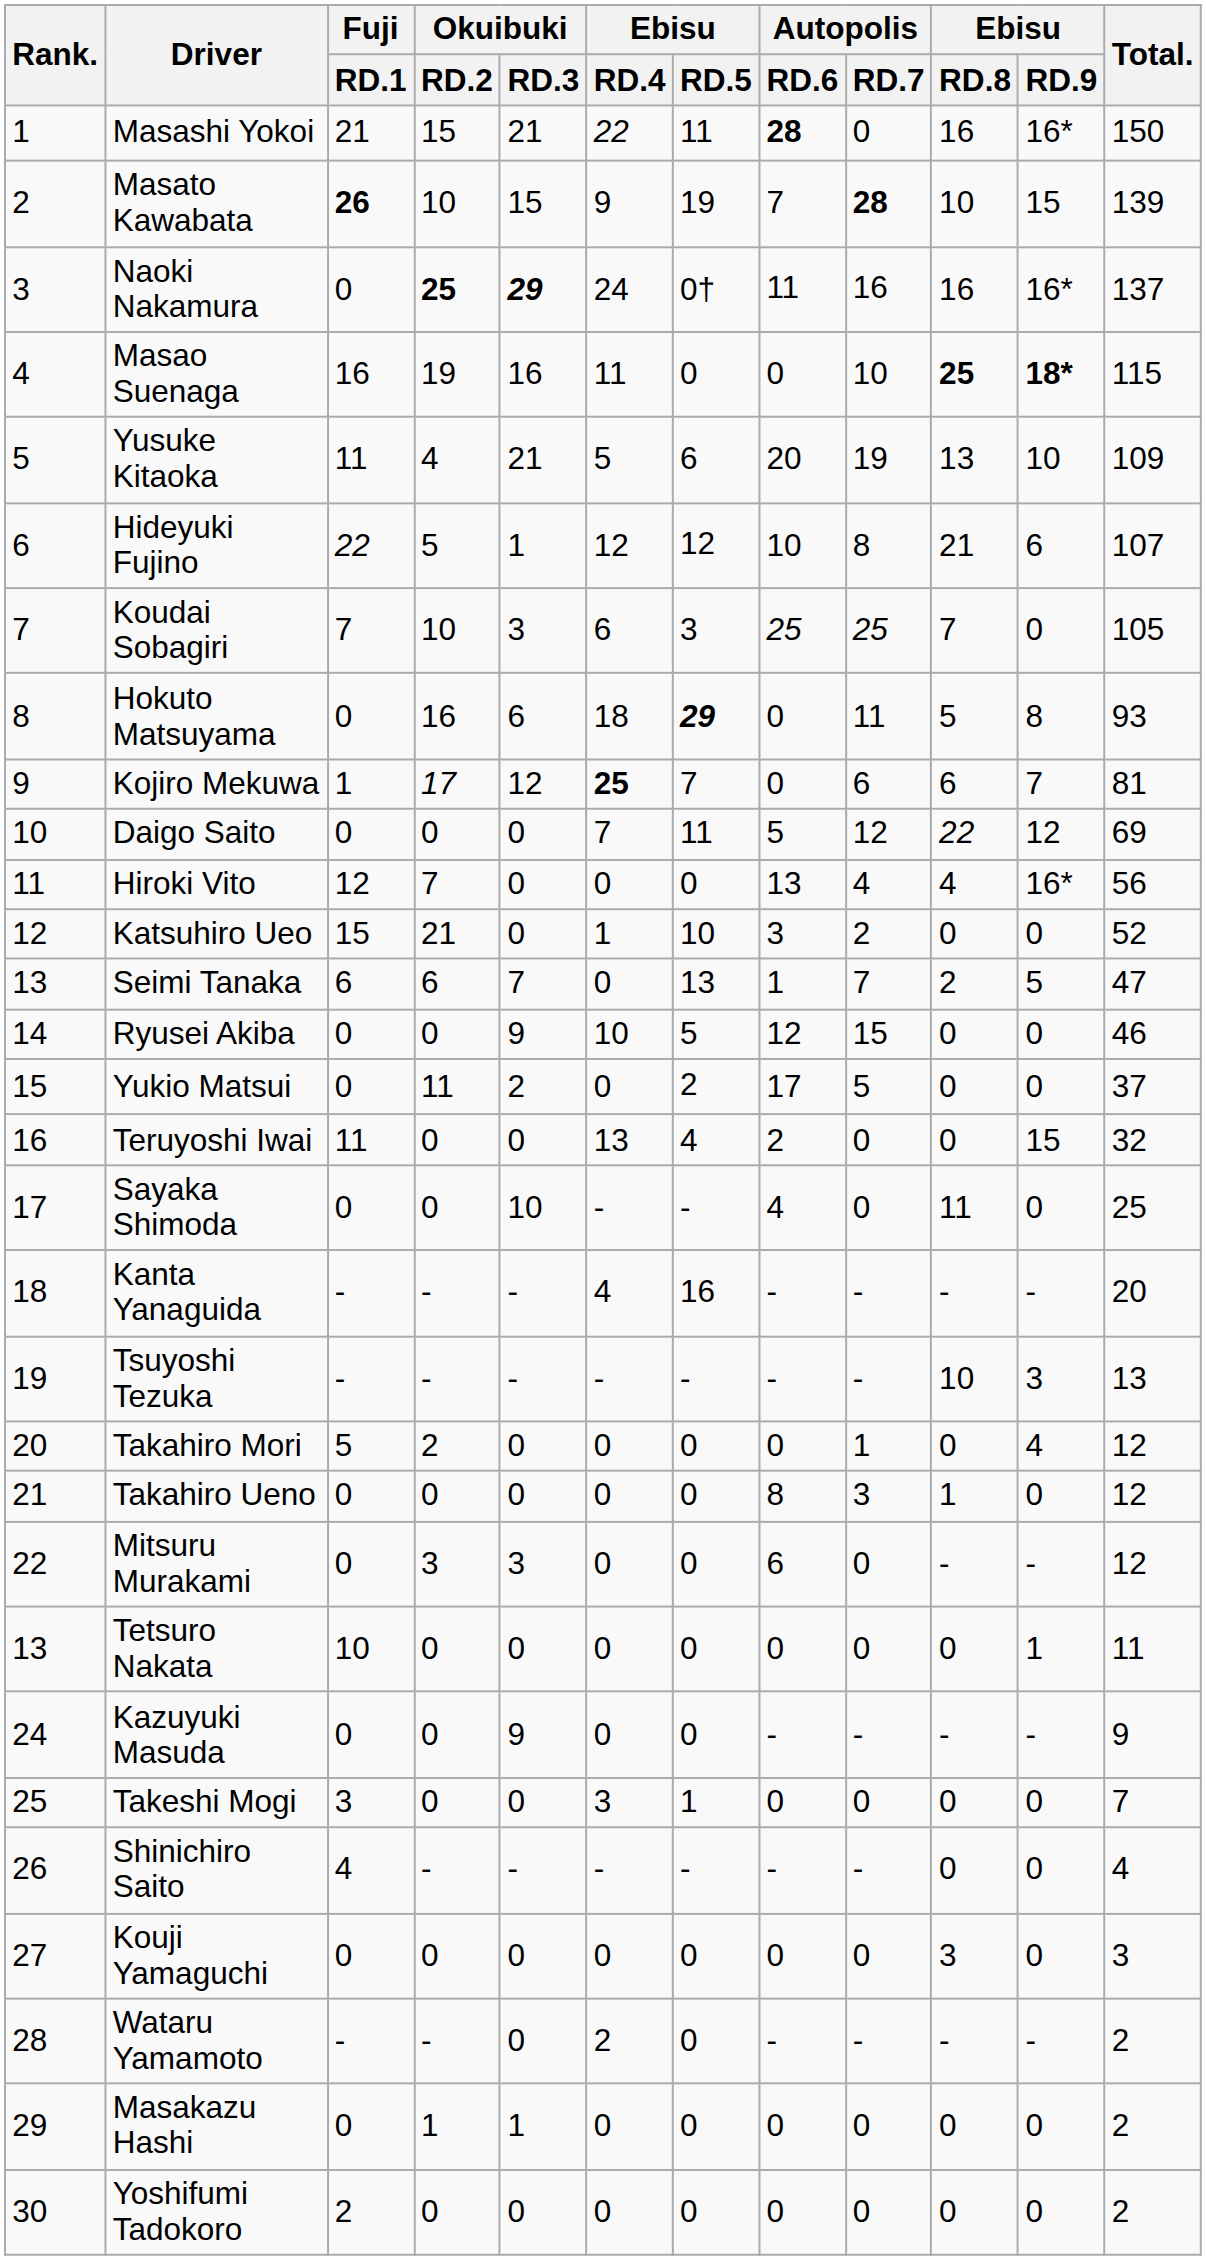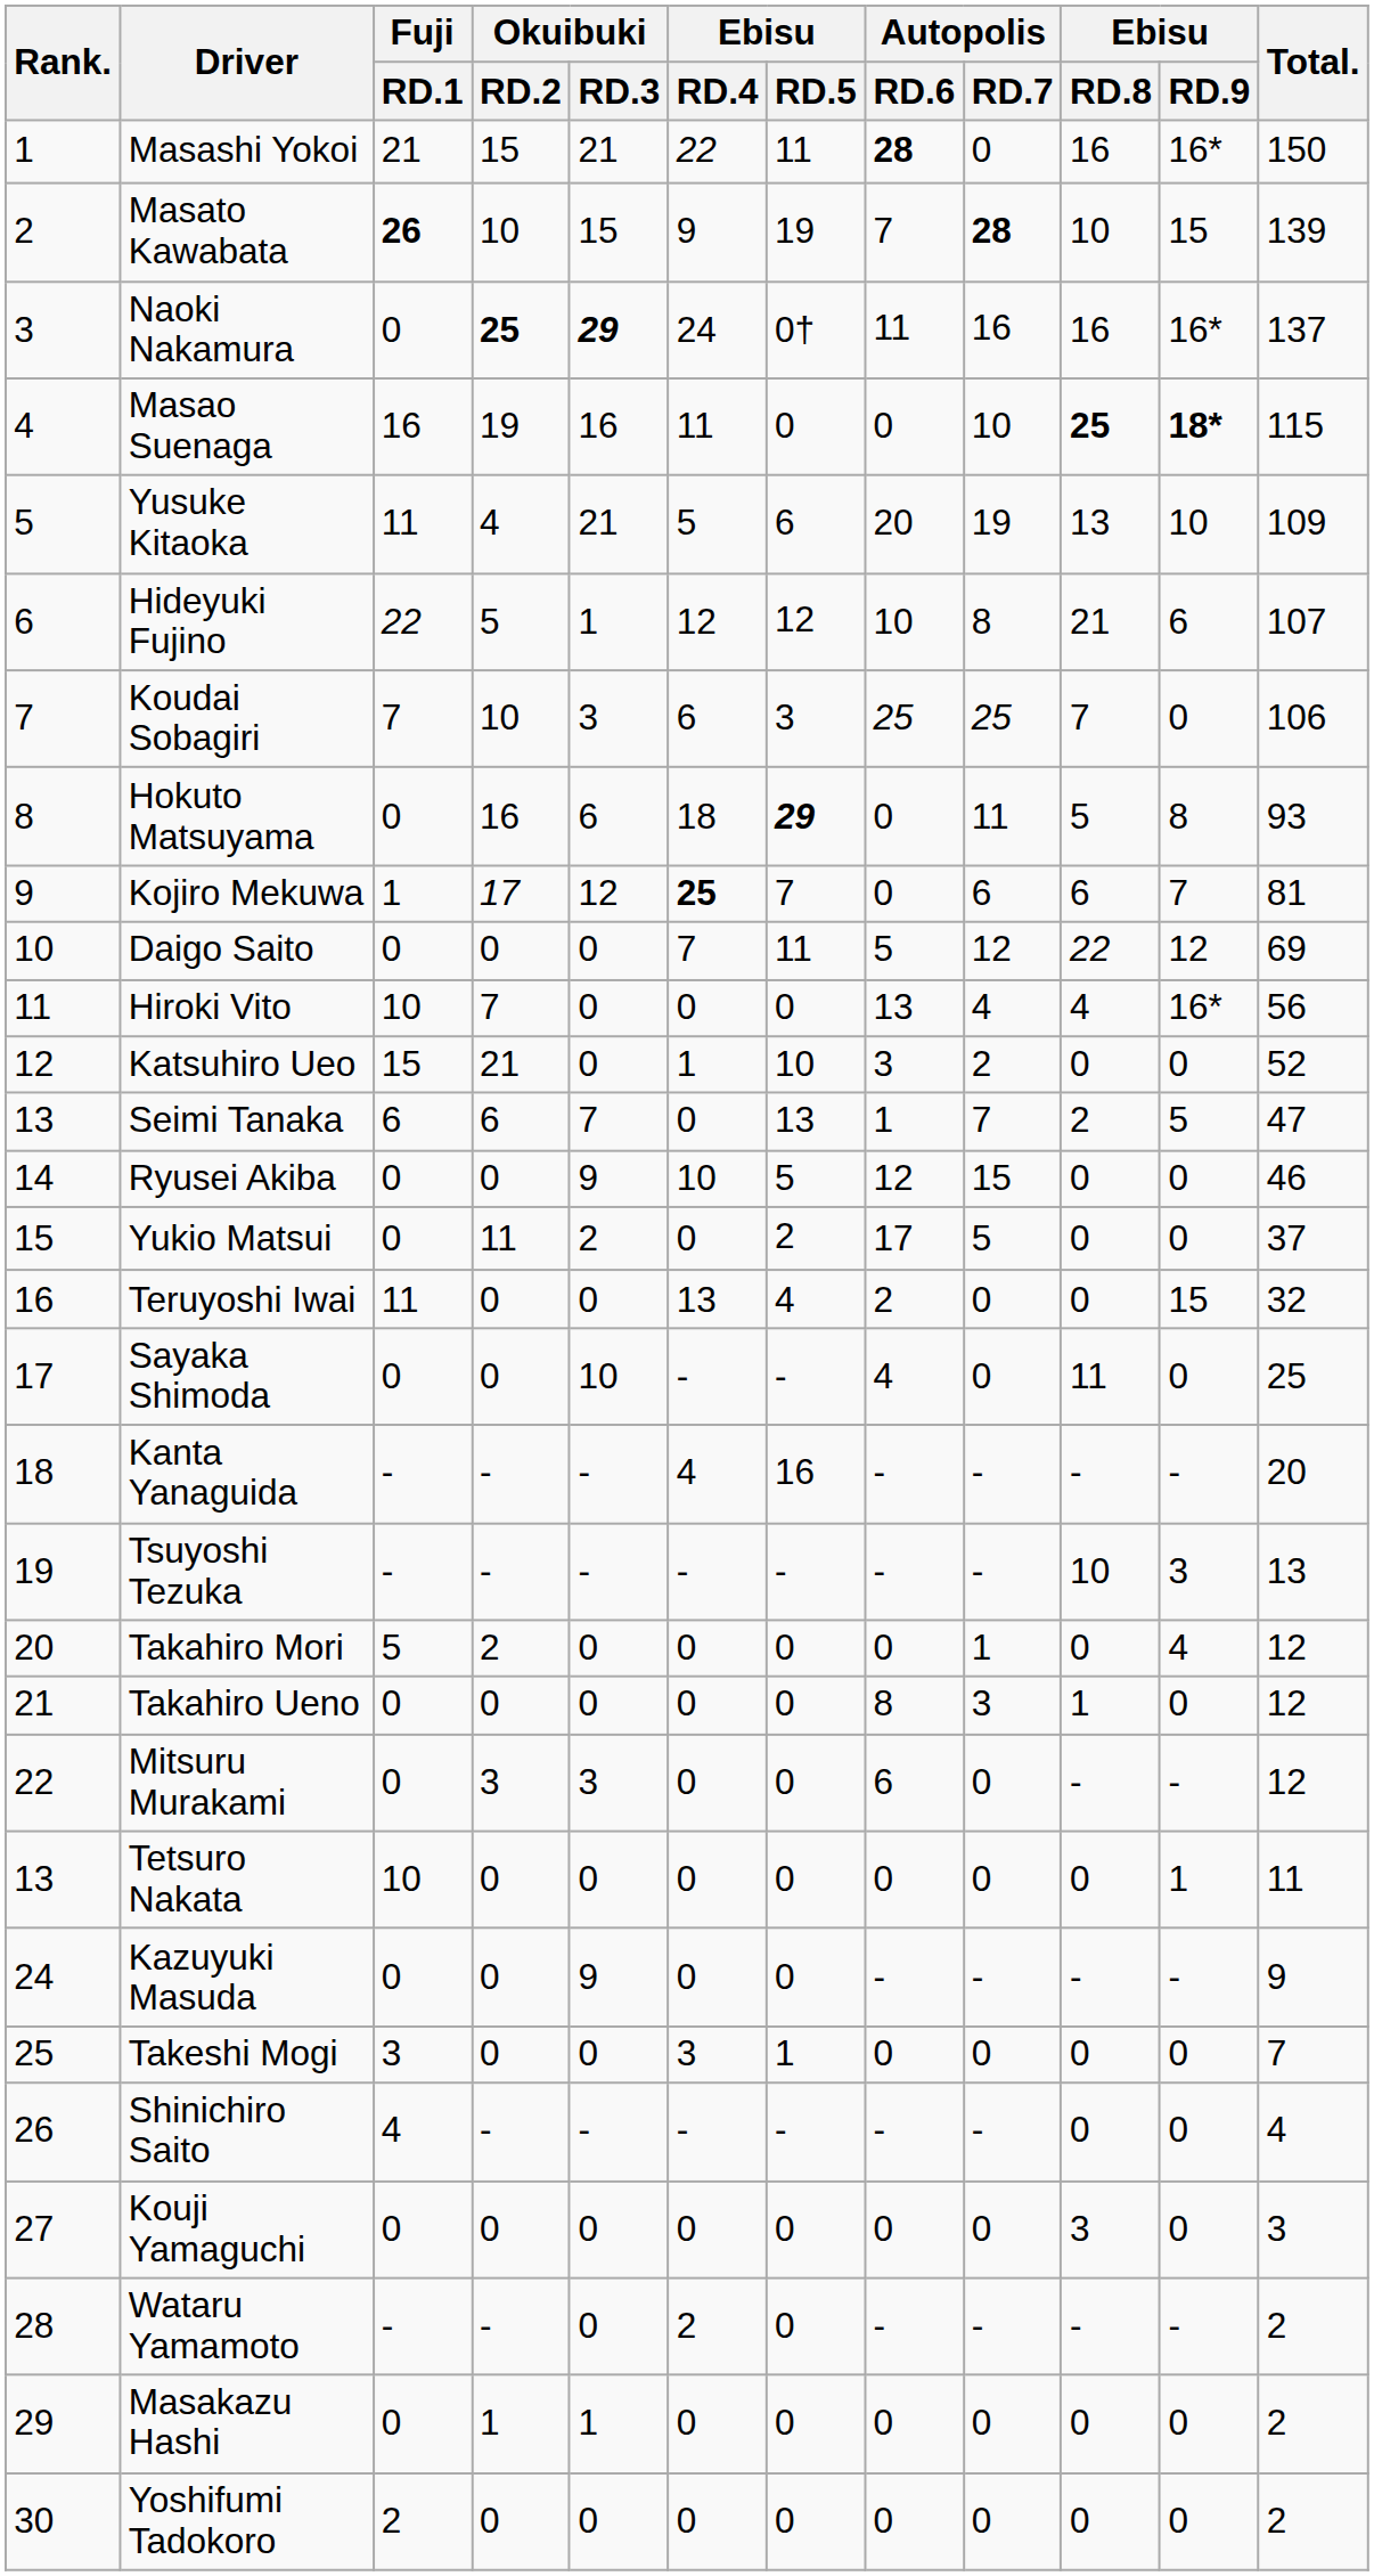 <table class="wikitable">
 <tr>
 <th rowspan="2"><strong>Rank.</strong></th>
 <th rowspan="2"><strong>Driver</strong></th>
 <th>Fuji</th>
 <th colspan="2">Okuibuki</th>
 <th colspan="2">Ebisu</th>
 <th colspan="2">Autopolis</th>
 <th colspan="2">Ebisu</th>
 <th rowspan="2"><strong>Total.</strong></th>
 </tr>
 <tr>
 <th><strong>RD.1</strong></th>
 <th><strong>RD.2</strong></th>
 <th><strong>RD.3</strong></th>
 <th><strong>RD.4</strong></th>
 <th><strong>RD.5</strong></th>
 <th><strong>RD.6</strong></th>
 <th><strong>RD.7</strong></th>
 <th><strong>RD.8</strong></th>
 <th><strong>RD.9</strong></th>
 </tr>
 <tr>
 <td>1</td>
 <td>Masashi Yokoi</td>
 <td>21</td>
 <td>15</td>
 <td>21</td>
 <td><em>22</em></td>
 <td>11</td>
 <td><strong>28</strong></td>
 <td>0　</td>
 <td>16</td>
 <td>16*</td>
 <td>150</td>
 </tr>
 <tr>
 <td>2</td>
 <td>Masato Kawabata</td>
 <td><strong>26</strong></td>
 <td>10</td>
 <td>15</td>
 <td>9</td>
 <td>19</td>
 <td>7</td>
 <td><strong>28</strong></td>
 <td>10</td>
 <td>15</td>
 <td>139</td>
 </tr>
 <tr>
 <td>3</td>
 <td>Naoki Nakamura</td>
 <td>0</td>
 <td><strong>25</strong></td>
 <td><strong><em>29</em></strong></td>
 <td>24</td>
 <td>0†</td>
 <td>11　</td>
 <td>16　</td>
 <td>16</td>
 <td>16*</td>
 <td>137</td>
 </tr>
 <tr>
 <td>4</td>
 <td>Masao Suenaga</td>
 <td>16</td>
 <td>19</td>
 <td>16</td>
 <td>11</td>
 <td>0</td>
 <td>0</td>
 <td>10</td>
 <td><strong>25</strong></td>
 <td><strong>18*</strong></td>
 <td>115</td>
 </tr>
 <tr>
 <td>5</td>
 <td>Yusuke Kitaoka</td>
 <td>11</td>
 <td>4</td>
 <td>21</td>
 <td>5</td>
 <td>6</td>
 <td>20</td>
 <td>19</td>
 <td>13</td>
 <td>10</td>
 <td>109</td>
 </tr>
 <tr>
 <td>6</td>
 <td>Hideyuki Fujino</td>
 <td><em>22</em></td>
 <td>5</td>
 <td>1</td>
 <td>12</td>
 <td>12　</td>
 <td>10</td>
 <td>8</td>
 <td>21</td>
 <td>6</td>
 <td>107</td>
 </tr>
 <tr>
 <td>7</td>
 <td>Koudai Sobagiri</td>
 <td>7</td>
 <td>10</td>
 <td>3</td>
 <td>6</td>
 <td>3</td>
 <td><em>25</em></td>
 <td><em>25</em></td>
 <td>7</td>
 <td>0</td>
-<td>105</td>
+<td>106</td>
 </tr>
 <tr>
 <td>8</td>
 <td>Hokuto Matsuyama</td>
 <td>0</td>
 <td>16</td>
 <td>6</td>
 <td>18</td>
 <td><strong><em>29</em></strong></td>
 <td>0</td>
 <td>11</td>
 <td>5</td>
 <td>8</td>
 <td>93</td>
 </tr>
 <tr>
 <td>9</td>
 <td>Kojiro Mekuwa</td>
 <td>1</td>
 <td><em>17</em></td>
 <td>12</td>
 <td><strong>25</strong></td>
 <td>7</td>
 <td>0</td>
 <td>6</td>
 <td>6</td>
 <td>7</td>
 <td>81</td>
 </tr>
 <tr>
 <td>10</td>
 <td>Daigo Saito</td>
 <td>0</td>
 <td>0</td>
 <td>0</td>
 <td>7</td>
 <td>11</td>
 <td>5</td>
 <td>12</td>
 <td><em>22</em></td>
 <td>12</td>
 <td>69</td>
 </tr>
 <tr>
 <td>11</td>
 <td>Hiroki Vito</td>
-<td>12</td>
+<td>10</td>
 <td>7</td>
 <td>0</td>
 <td>0</td>
 <td>0</td>
 <td>13</td>
 <td>4</td>
 <td>4</td>
 <td>16*</td>
 <td>56</td>
 </tr>
 <tr>
 <td>12</td>
 <td>Katsuhiro Ueo</td>
 <td>15</td>
 <td>21</td>
 <td>0</td>
 <td>1</td>
 <td>10</td>
 <td>3</td>
 <td>2</td>
 <td>0</td>
 <td>0</td>
 <td>52</td>
 </tr>
 <tr>
 <td>13</td>
 <td>Seimi Tanaka</td>
 <td>6</td>
 <td>6</td>
 <td>7</td>
 <td>0</td>
 <td>13</td>
 <td>1</td>
 <td>7</td>
 <td>2</td>
 <td>5</td>
 <td>47</td>
 </tr>
 <tr>
 <td>14</td>
 <td>Ryusei Akiba</td>
 <td>0</td>
 <td>0</td>
 <td>9</td>
 <td>10</td>
 <td>5</td>
 <td>12</td>
 <td>15</td>
 <td>0</td>
 <td>0</td>
 <td>46</td>
 </tr>
 <tr>
 <td>15</td>
 <td>Yukio Matsui</td>
 <td>0</td>
 <td>11</td>
 <td>2</td>
 <td>0</td>
 <td>2　</td>
 <td>17</td>
 <td>5</td>
 <td>0</td>
 <td>0</td>
 <td>37</td>
 </tr>
 <tr>
 <td>16</td>
 <td>Teruyoshi Iwai</td>
 <td>11</td>
 <td>0</td>
 <td>0</td>
 <td>13</td>
 <td>4</td>
 <td>2</td>
 <td>0</td>
 <td>0</td>
 <td>15</td>
 <td>32</td>
 </tr>
 <tr>
 <td>17</td>
 <td>Sayaka Shimoda</td>
 <td>0</td>
 <td>0</td>
 <td>10</td>
 <td>-</td>
 <td>-</td>
 <td>4</td>
 <td>0</td>
 <td>11</td>
 <td>0</td>
 <td>25</td>
 </tr>
 <tr>
 <td>18</td>
 <td>Kanta Yanaguida</td>
 <td>-</td>
 <td>-</td>
 <td>-</td>
 <td>4</td>
 <td>16</td>
 <td>-</td>
 <td>-</td>
 <td>-</td>
 <td>-</td>
 <td>20</td>
 </tr>
 <tr>
 <td>19</td>
 <td>Tsuyoshi Tezuka</td>
 <td>-</td>
 <td>-</td>
 <td>-</td>
 <td>-</td>
 <td>-</td>
 <td>-</td>
 <td>-</td>
 <td>10</td>
 <td>3</td>
 <td>13</td>
 </tr>
 <tr>
 <td>20</td>
 <td>Takahiro Mori</td>
 <td>5</td>
 <td>2</td>
 <td>0</td>
 <td>0</td>
 <td>0</td>
 <td>0</td>
 <td>1</td>
 <td>0</td>
 <td>4</td>
 <td>12</td>
 </tr>
 <tr>
 <td>21</td>
 <td>Takahiro Ueno</td>
 <td>0</td>
 <td>0</td>
 <td>0</td>
 <td>0</td>
 <td>0</td>
 <td>8</td>
 <td>3</td>
 <td>1</td>
 <td>0</td>
 <td>12</td>
 </tr>
 <tr>
 <td>22</td>
 <td>Mitsuru Murakami</td>
 <td>0</td>
 <td>3</td>
 <td>3</td>
 <td>0</td>
 <td>0</td>
 <td>6</td>
 <td>0</td>
 <td>-</td>
 <td>-</td>
 <td>12</td>
 </tr>
 <tr>
 <td>13</td>
 <td>Tetsuro Nakata</td>
 <td>10</td>
 <td>0</td>
 <td>0</td>
 <td>0</td>
 <td>0</td>
 <td>0</td>
 <td>0</td>
 <td>0</td>
 <td>1</td>
 <td>11</td>
 </tr>
 <tr>
 <td>24</td>
 <td>Kazuyuki Masuda</td>
 <td>0</td>
 <td>0</td>
 <td>9</td>
 <td>0</td>
 <td>0</td>
 <td>-</td>
 <td>-</td>
 <td>-</td>
 <td>-</td>
 <td>9</td>
 </tr>
 <tr>
 <td>25</td>
 <td>Takeshi Mogi</td>
 <td>3</td>
 <td>0</td>
 <td>0</td>
 <td>3</td>
 <td>1</td>
 <td>0</td>
 <td>0</td>
 <td>0</td>
 <td>0</td>
 <td>7</td>
 </tr>
 <tr>
 <td>26</td>
 <td>Shinichiro Saito</td>
 <td>4</td>
 <td>-</td>
 <td>-</td>
 <td>-</td>
 <td>-</td>
 <td>-</td>
 <td>-</td>
 <td>0</td>
 <td>0</td>
 <td>4</td>
 </tr>
 <tr>
 <td>27</td>
 <td>Kouji Yamaguchi</td>
 <td>0</td>
 <td>0</td>
 <td>0</td>
 <td>0</td>
 <td>0</td>
 <td>0</td>
 <td>0</td>
 <td>3</td>
 <td>0</td>
 <td>3</td>
 </tr>
 <tr>
 <td>28</td>
 <td>Wataru Yamamoto</td>
 <td>-</td>
 <td>-</td>
 <td>0</td>
 <td>2</td>
 <td>0</td>
 <td>-</td>
 <td>-</td>
 <td>-</td>
 <td>-</td>
 <td>2</td>
 </tr>
 <tr>
 <td>29</td>
 <td>Masakazu Hashi</td>
 <td>0</td>
 <td>1</td>
 <td>1</td>
 <td>0</td>
 <td>0</td>
 <td>0</td>
 <td>0</td>
 <td>0</td>
 <td>0</td>
 <td>2</td>
 </tr>
 <tr>
 <td>30</td>
 <td>Yoshifumi Tadokoro</td>
 <td>2</td>
 <td>0</td>
 <td>0</td>
 <td>0</td>
 <td>0</td>
 <td>0</td>
 <td>0</td>
 <td>0</td>
 <td>0</td>
 <td>2</td>
 </tr>
 </table>
